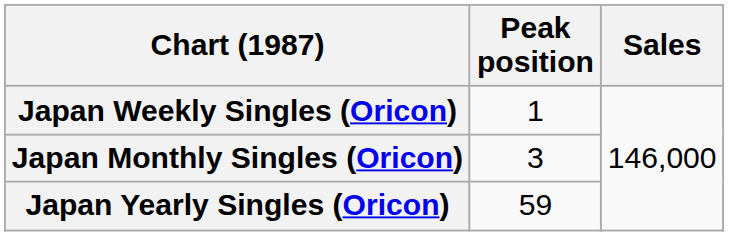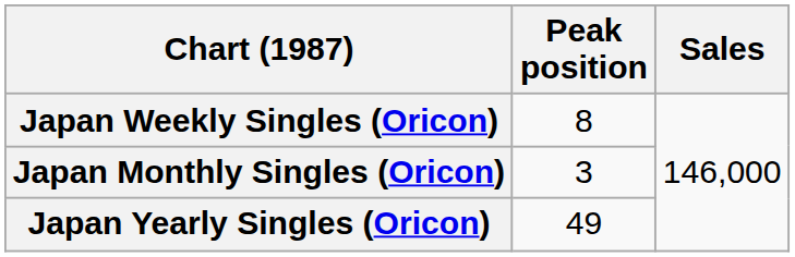 <table class="wikitable sortable plainrowheaders" style="text-align:center;">
 <tr>
 <th scope="col">Chart (1987)</th>
 <th scope="col">Peak<br>position</th>
 <th scope="col">Sales</th>
 </tr>
 <tr>
 <th scope="row">Japan Weekly Singles (<a href='#'>Oricon</a>)</th>
-<td style="text-align:center;">1</td>
+<td style="text-align:center;">8</td>
 <td rowspan="3" style="text-align:left;">146,000</td>
 </tr>
 <tr>
 <th scope="row">Japan Monthly Singles (<a href='#'>Oricon</a>)</th>
 <td style="text-align:center;">3</td>
 </tr>
 <tr>
 <th scope="row">Japan Yearly Singles (<a href='#'>Oricon</a>)</th>
-<td style="text-align:center;">59</td>
+<td style="text-align:center;">49</td>
 </tr>
 </table>
